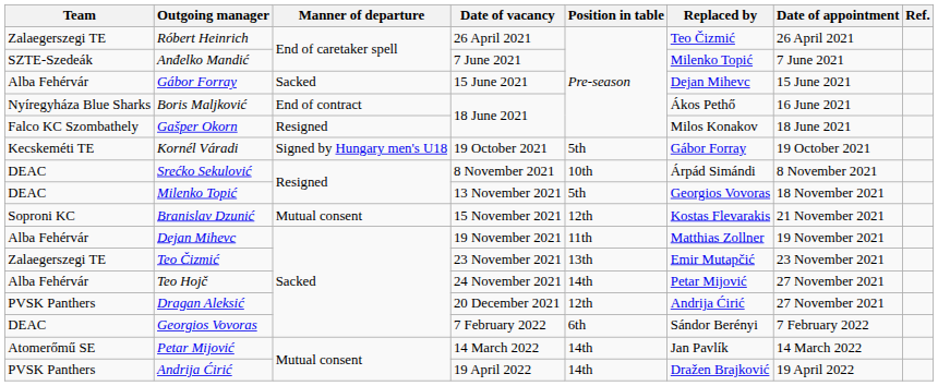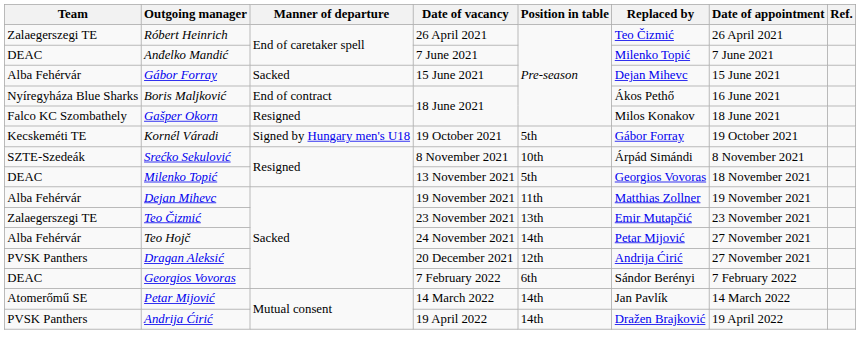 <table class="wikitable sortable">
 <tr>
 <th>Team</th>
 <th>Outgoing manager</th>
 <th>Manner of departure</th>
 <th>Date of vacancy</th>
 <th>Position in table</th>
 <th>Replaced by</th>
 <th>Date of appointment</th>
 <th>Ref.</th>
 </tr>
 <tr>
 <td align="left">Zalaegerszegi TE</td>
 <td align="left"> <em>Róbert Heinrich</em></td>
 <td rowspan=2>End of caretaker spell</td>
 <td>26 April 2021</td>
 <td rowspan=5><em>Pre-season</em></td>
 <td align="left"> <a href='#'>Teo Čizmić</a></td>
 <td>26 April 2021</td>
 <td></td>
 </tr>
 <tr>
-<td align="left">SZTE-Szedeák</td>
+<td align="left">DEAC</td>
 <td align="left"> <em>Anđelko Mandić</em></td>
 <td>7 June 2021</td>
 <td align="left"> <a href='#'>Milenko Topić</a></td>
 <td>7 June 2021</td>
 <td></td>
 </tr>
 <tr>
 <td align="left">Alba Fehérvár</td>
 <td align="left"> <em><a href='#'>Gábor Forray</a></em></td>
 <td>Sacked</td>
 <td>15 June 2021</td>
 <td align="left"> <a href='#'>Dejan Mihevc</a></td>
 <td>15 June 2021</td>
 <td></td>
 </tr>
 <tr>
 <td align="left">Nyíregyháza Blue Sharks</td>
 <td align="left"> <em>Boris Maljković</em></td>
 <td>End of contract</td>
 <td rowspan=2>18 June 2021</td>
 <td align="left"> Ákos Pethő</td>
 <td>16 June 2021</td>
 <td></td>
 </tr>
 <tr>
 <td align="left">Falco KC Szombathely</td>
 <td align="left"> <em><a href='#'>Gašper Okorn</a></em></td>
 <td>Resigned</td>
 <td align="left">  Milos Konakov</td>
 <td>18 June 2021</td>
 <td></td>
 </tr>
 <tr>
 <td align="left">Kecskeméti TE</td>
 <td align="left"> <em>Kornél Váradi</em></td>
 <td>Signed by <a href='#'>Hungary men's U18</a></td>
 <td>19 October 2021</td>
 <td>5th</td>
 <td align="left"> <a href='#'>Gábor Forray</a></td>
 <td>19 October 2021</td>
 <td></td>
 </tr>
 <tr>
-<td align="left">DEAC</td>
+<td align="left">SZTE-Szedeák</td>
 <td align="left"> <em><a href='#'>Srećko Sekulović</a></em></td>
 <td rowspan=2>Resigned</td>
 <td>8 November 2021</td>
 <td>10th</td>
 <td align="left"> Árpád Simándi</td>
 <td>8 November 2021</td>
 <td></td>
 </tr>
 <tr>
 <td align="left">DEAC</td>
 <td align="left"> <em><a href='#'>Milenko Topić</a></em></td>
 <td>13 November 2021</td>
 <td>5th</td>
 <td align="left"> <a href='#'>Georgios Vovoras</a></td>
 <td>18 November 2021</td>
-<td></td>
-</tr>
-<tr>
-<td align="left">Soproni KC</td>
-<td align="left">  <em><a href='#'>Branislav Dzunić</a></em></td>
-<td>Mutual consent</td>
-<td>15 November 2021</td>
-<td>12th</td>
-<td align="left"> <a href='#'>Kostas Flevarakis</a></td>
-<td>21 November 2021</td>
 <td></td>
 </tr>
 <tr>
 <td align="left">Alba Fehérvár</td>
 <td align="left"> <em><a href='#'>Dejan Mihevc</a></em></td>
 <td rowspan=5>Sacked</td>
 <td>19 November 2021</td>
 <td>11th</td>
 <td align="left"> <a href='#'>Matthias Zollner</a></td>
 <td>19 November 2021</td>
 <td></td>
 </tr>
 <tr>
 <td align="left">Zalaegerszegi TE</td>
 <td align="left"> <em><a href='#'>Teo Čizmić</a></em></td>
 <td>23 November 2021</td>
 <td>13th</td>
 <td align="left"> <a href='#'>Emir Mutapčić</a></td>
 <td>23 November 2021</td>
 <td></td>
 </tr>
 <tr>
 <td align="left">Alba Fehérvár</td>
 <td align="left"> <em>Teo Hojč</em></td>
 <td>24 November 2021</td>
 <td>14th</td>
 <td align="left"> <a href='#'>Petar Mijović</a></td>
 <td>27 November 2021</td>
 <td></td>
 </tr>
 <tr>
 <td align="left">PVSK Panthers</td>
 <td align="left"> <em><a href='#'>Dragan Aleksić</a></em></td>
 <td>20 December 2021</td>
 <td>12th</td>
 <td align="left">  <a href='#'>Andrija Ćirić</a></td>
 <td>27 November 2021</td>
 <td></td>
 </tr>
 <tr>
 <td align="left">DEAC</td>
 <td align="left"> <em><a href='#'>Georgios Vovoras</a></em></td>
 <td>7 February 2022</td>
 <td>6th</td>
 <td align="left"> Sándor Berényi</td>
 <td>7 February 2022</td>
 <td></td>
 </tr>
 <tr>
 <td align="left">Atomerőmű SE</td>
 <td align="left"> <em><a href='#'>Petar Mijović</a></em></td>
 <td rowspan=2>Mutual consent</td>
 <td>14 March 2022</td>
 <td>14th</td>
 <td align="left"> Jan Pavlík</td>
 <td>14 March 2022</td>
 <td></td>
 </tr>
 <tr>
 <td align="left">PVSK Panthers</td>
 <td align="left">  <em><a href='#'>Andrija Ćirić</a></em></td>
 <td>19 April 2022</td>
 <td>14th</td>
 <td align="left"> <a href='#'>Dražen Brajković</a></td>
 <td>19 April 2022</td>
 <td></td>
 </tr>
 </table>
